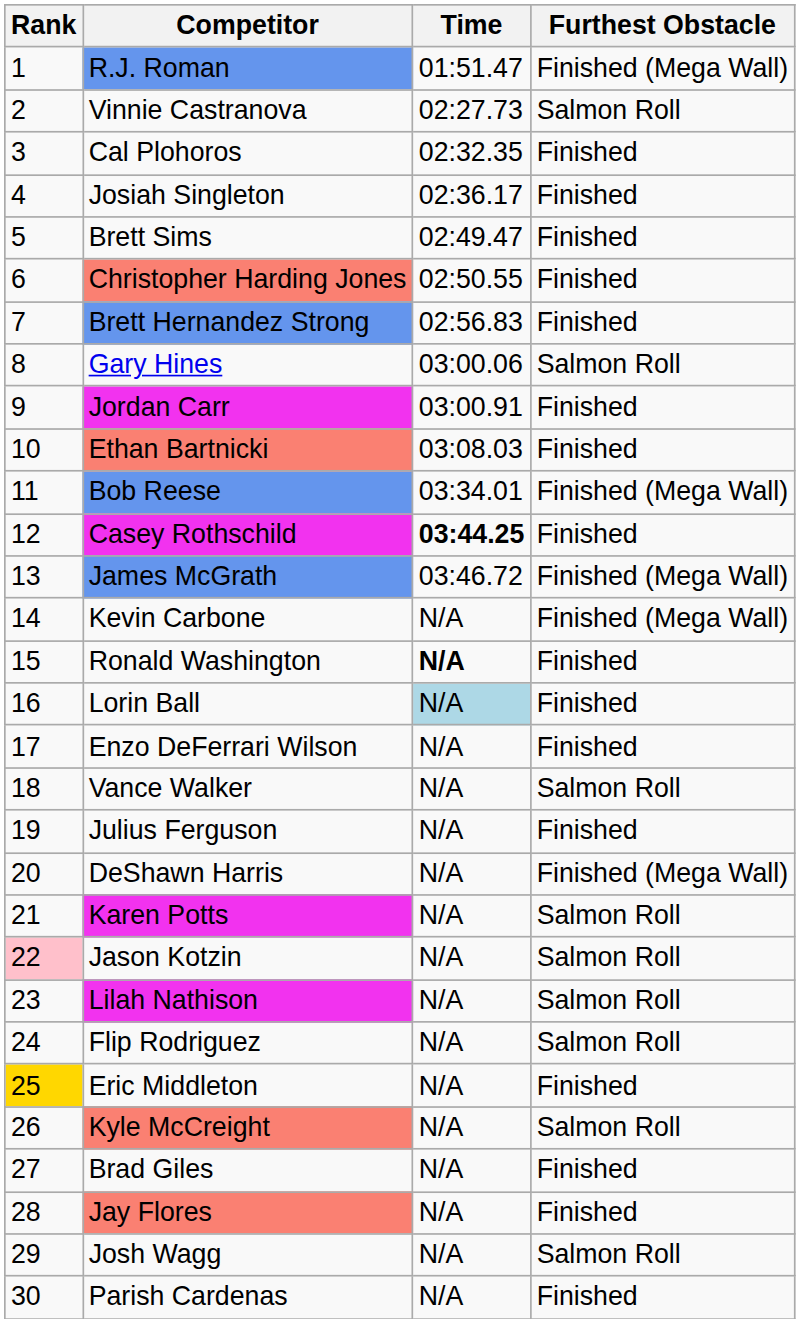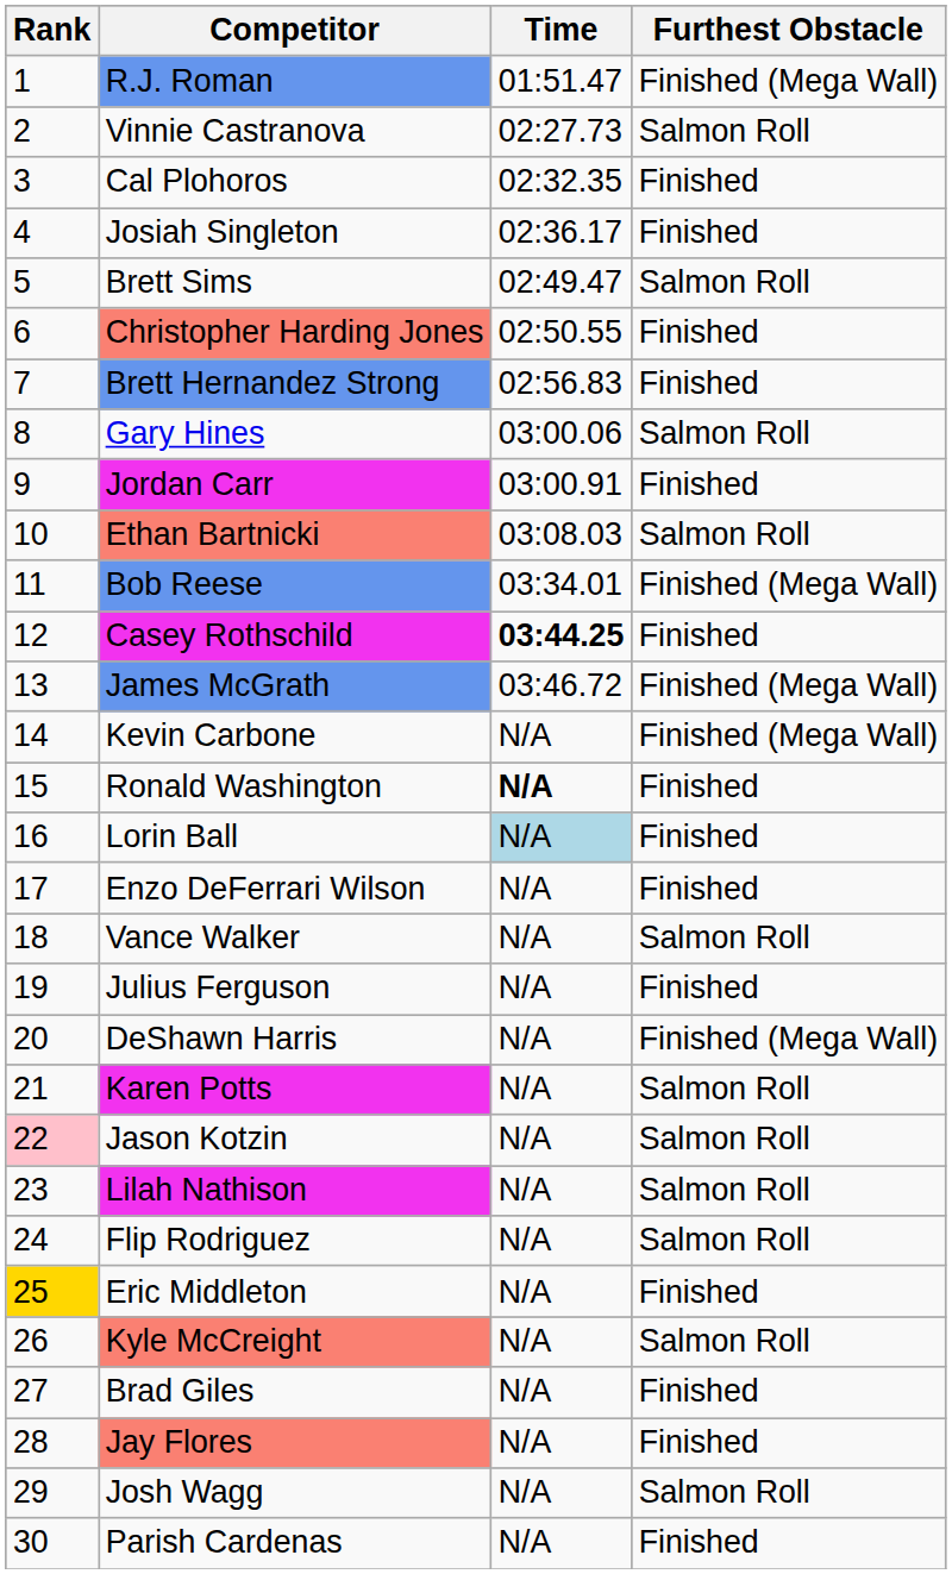 <table class="wikitable sortable mw-collapsible">
 <tr>
 <th>Rank</th>
 <th>Competitor</th>
 <th>Time</th>
 <th>Furthest Obstacle</th>
 </tr>
 <tr>
 <td>1</td>
 <td style="background-color:#6495ED">R.J. Roman</td>
 <td>01:51.47</td>
 <td>Finished (Mega Wall)</td>
 </tr>
 <tr>
 <td>2</td>
 <td>Vinnie Castranova</td>
 <td>02:27.73</td>
 <td>Salmon Roll</td>
 </tr>
 <tr>
 <td>3</td>
 <td>Cal Plohoros</td>
 <td>02:32.35</td>
 <td>Finished</td>
 </tr>
 <tr>
 <td>4</td>
 <td>Josiah Singleton</td>
 <td>02:36.17</td>
 <td>Finished</td>
 </tr>
 <tr>
 <td>5</td>
 <td>Brett Sims</td>
 <td>02:49.47</td>
-<td>Finished</td>
+<td>Salmon Roll</td>
 </tr>
 <tr>
 <td>6</td>
 <td style="background-color:#FA8072">Christopher Harding Jones</td>
 <td>02:50.55</td>
 <td>Finished</td>
 </tr>
 <tr>
 <td>7</td>
 <td style="background-color:#6495ED">Brett Hernandez Strong</td>
 <td>02:56.83</td>
 <td>Finished</td>
 </tr>
 <tr>
 <td>8</td>
 <td><a href='#'>Gary Hines</a></td>
 <td>03:00.06</td>
 <td>Salmon Roll</td>
 </tr>
 <tr>
 <td>9</td>
 <td style="background-color:#F232EF">Jordan Carr</td>
 <td>03:00.91</td>
 <td>Finished</td>
 </tr>
 <tr>
 <td>10</td>
 <td style="background-color:#FA8072">Ethan Bartnicki</td>
 <td>03:08.03</td>
-<td>Finished</td>
+<td>Salmon Roll</td>
 </tr>
 <tr>
 <td>11</td>
 <td style="background-color:#6495ED">Bob Reese</td>
 <td>03:34.01</td>
 <td>Finished (Mega Wall)</td>
 </tr>
 <tr>
 <td>12</td>
 <td style="background-color:#F232EF">Casey Rothschild</td>
 <td><strong>03:44.25</strong></td>
 <td>Finished</td>
 </tr>
 <tr>
 <td>13</td>
 <td style="background-color:#6495ED">James McGrath</td>
 <td>03:46.72</td>
 <td>Finished (Mega Wall)</td>
 </tr>
 <tr>
 <td>14</td>
 <td>Kevin Carbone</td>
 <td>N/A</td>
 <td>Finished (Mega Wall)</td>
 </tr>
 <tr>
 <td>15</td>
 <td>Ronald Washington</td>
 <td><strong>N/A</strong></td>
 <td>Finished</td>
 </tr>
 <tr>
 <td>16</td>
 <td>Lorin Ball</td>
 <td style="background: lightblue;">N/A</td>
 <td>Finished</td>
 </tr>
 <tr>
 <td>17</td>
 <td>Enzo DeFerrari Wilson</td>
 <td>N/A</td>
 <td>Finished</td>
 </tr>
 <tr>
 <td>18</td>
 <td>Vance Walker</td>
 <td>N/A</td>
 <td>Salmon Roll</td>
 </tr>
 <tr>
 <td>19</td>
 <td>Julius Ferguson</td>
 <td>N/A</td>
 <td>Finished</td>
 </tr>
 <tr>
 <td>20</td>
 <td>DeShawn Harris</td>
 <td>N/A</td>
 <td>Finished (Mega Wall)</td>
 </tr>
 <tr>
 <td>21</td>
 <td style="background-color:#F232EF">Karen Potts</td>
 <td>N/A</td>
 <td>Salmon Roll</td>
 </tr>
 <tr>
 <td style="background: pink;">22</td>
 <td>Jason Kotzin</td>
 <td>N/A</td>
 <td>Salmon Roll</td>
 </tr>
 <tr>
 <td>23</td>
 <td style="background-color:#F232EF">Lilah Nathison</td>
 <td>N/A</td>
 <td>Salmon Roll</td>
 </tr>
 <tr>
 <td>24</td>
 <td>Flip Rodriguez</td>
 <td>N/A</td>
 <td>Salmon Roll</td>
 </tr>
 <tr>
 <td style="background: gold;">25</td>
 <td>Eric Middleton</td>
 <td>N/A</td>
 <td>Finished</td>
 </tr>
 <tr>
 <td>26</td>
 <td style="background-color:#FA8072">Kyle McCreight</td>
 <td>N/A</td>
 <td>Salmon Roll</td>
 </tr>
 <tr>
 <td>27</td>
 <td>Brad Giles</td>
 <td>N/A</td>
 <td>Finished</td>
 </tr>
 <tr>
 <td>28</td>
 <td style="background-color:#FA8072">Jay Flores</td>
 <td>N/A</td>
 <td>Finished</td>
 </tr>
 <tr>
 <td>29</td>
 <td>Josh Wagg</td>
 <td>N/A</td>
 <td>Salmon Roll</td>
 </tr>
 <tr>
 <td>30</td>
 <td>Parish Cardenas</td>
 <td>N/A</td>
 <td>Finished</td>
 </tr>
 </table>
